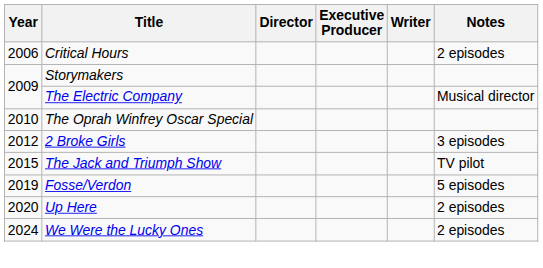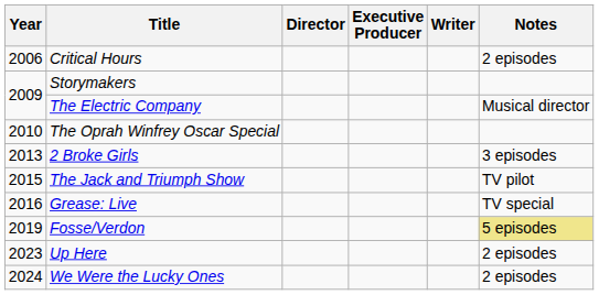 <table class="wikitable">
 <tr>
 <th>Year</th>
 <th>Title</th>
 <th>Director</th>
 <th>Executive<br>Producer</th>
 <th>Writer</th>
 <th>Notes</th>
 </tr>
 <tr>
 <td>2006</td>
 <td><em>Critical Hours</em></td>
 <td></td>
 <td></td>
 <td></td>
 <td>2 episodes</td>
 </tr>
 <tr>
 <td rowspan="2">2009</td>
 <td><em>Storymakers</em></td>
 <td></td>
 <td></td>
 <td></td>
 <td></td>
 </tr>
 <tr>
 <td><em><a href='#'>The Electric Company</a></em></td>
 <td></td>
 <td></td>
 <td></td>
 <td>Musical director</td>
 </tr>
 <tr>
 <td>2010</td>
 <td><em>The Oprah Winfrey Oscar Special</em></td>
 <td></td>
 <td></td>
 <td></td>
 <td></td>
 </tr>
 <tr>
-<td>2012</td>
+<td>2013</td>
 <td><em><a href='#'>2 Broke Girls</a></em></td>
 <td></td>
 <td></td>
 <td></td>
 <td>3 episodes</td>
 </tr>
 <tr>
 <td>2015</td>
 <td><em><a href='#'>The Jack and Triumph Show</a></em></td>
 <td></td>
 <td></td>
 <td></td>
 <td>TV pilot</td>
 </tr>
 <tr>
+<td>2016</td>
+<td><em><a href='#'>Grease: Live</a></em></td>
+<td></td>
+<td></td>
+<td></td>
+<td>TV special</td>
+</tr>
+<tr>
 <td>2019</td>
 <td><em><a href='#'>Fosse/Verdon</a></em></td>
 <td></td>
 <td></td>
 <td></td>
-<td>5 episodes</td>
+<td style="background: khaki;">5 episodes</td>
 </tr>
 <tr>
-<td>2020</td>
+<td>2023</td>
 <td><em><a href='#'>Up Here</a></em></td>
 <td></td>
 <td></td>
 <td></td>
 <td>2 episodes</td>
 </tr>
 <tr>
 <td>2024</td>
 <td><em><a href='#'>We Were the Lucky Ones</a></em></td>
 <td></td>
 <td></td>
 <td></td>
 <td>2 episodes</td>
 </tr>
 </table>
